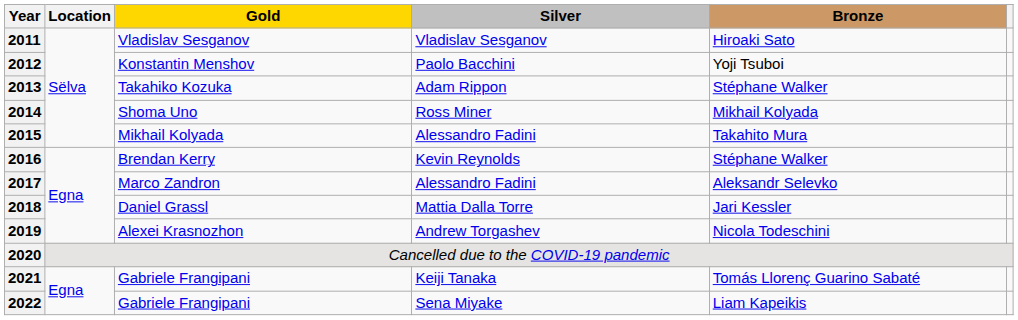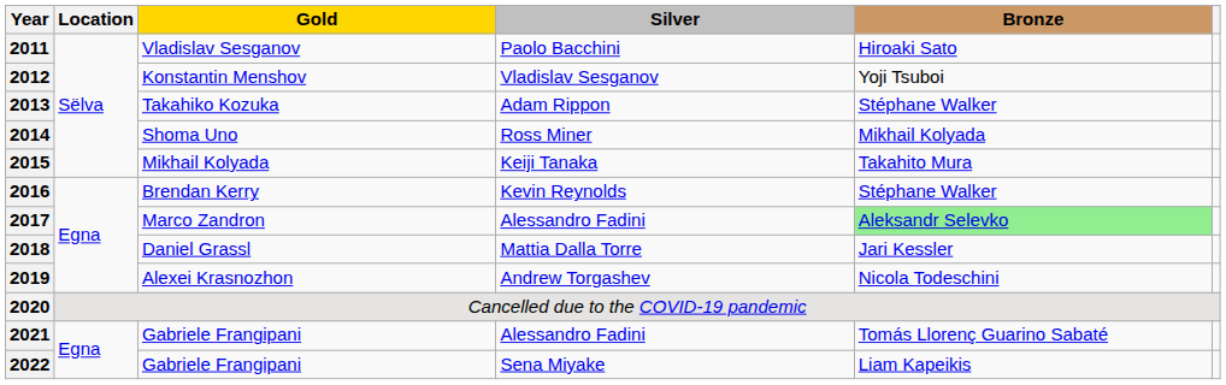 <table class="wikitable unsortable" style="text-align:left; width:85%">
 <tr>
 <th scope="col" style="text-align:center">Year</th>
 <th scope="col" style="text-align:center">Location</th>
 <td scope="col" style="text-align:center; width:30%; background:gold"><strong>Gold</strong></td>
 <td scope="col" style="text-align:center; width:30%; background:silver"><strong>Silver</strong></td>
 <td scope="col" style="text-align:center; width:30%; background:#c96"><strong>Bronze</strong></td>
 <th scope="col" style="text-align:center"></th>
 </tr>
 <tr>
 <th scope="row" style="text-align:left">2011</th>
 <td rowspan="5"><a href='#'>Sëlva</a></td>
 <td> <a href='#'>Vladislav Sesganov</a></td>
-<td> <a href='#'>Vladislav Sesganov</a></td>
+<td> <a href='#'>Paolo Bacchini</a></td>
 <td> <a href='#'>Hiroaki Sato</a></td>
 <td></td>
 </tr>
 <tr>
 <th scope="row" style="text-align:left">2012</th>
 <td> <a href='#'>Konstantin Menshov</a></td>
-<td> <a href='#'>Paolo Bacchini</a></td>
+<td> <a href='#'>Vladislav Sesganov</a></td>
 <td> Yoji Tsuboi</td>
 <td></td>
 </tr>
 <tr>
 <th scope="row" style="text-align:left">2013</th>
 <td> <a href='#'>Takahiko Kozuka</a></td>
 <td> <a href='#'>Adam Rippon</a></td>
 <td> <a href='#'>Stéphane Walker</a></td>
 <td></td>
 </tr>
 <tr>
 <th scope="row" style="text-align:left">2014</th>
 <td> <a href='#'>Shoma Uno</a></td>
 <td> <a href='#'>Ross Miner</a></td>
 <td> <a href='#'>Mikhail Kolyada</a></td>
 <td></td>
 </tr>
 <tr>
 <th scope="row" style="text-align:left">2015</th>
 <td> <a href='#'>Mikhail Kolyada</a></td>
-<td> <a href='#'>Alessandro Fadini</a></td>
+<td> <a href='#'>Keiji Tanaka</a></td>
 <td> <a href='#'>Takahito Mura</a></td>
 <td></td>
 </tr>
 <tr>
 <th scope="row" style="text-align:left">2016</th>
 <td rowspan="4"><a href='#'>Egna</a></td>
 <td> <a href='#'>Brendan Kerry</a></td>
 <td> <a href='#'>Kevin Reynolds</a></td>
 <td> <a href='#'>Stéphane Walker</a></td>
 <td></td>
 </tr>
 <tr>
 <th scope="row" style="text-align:left">2017</th>
 <td> <a href='#'>Marco Zandron</a></td>
 <td> <a href='#'>Alessandro Fadini</a></td>
-<td> <a href='#'>Aleksandr Selevko</a></td>
+<td style="background: lightgreen;"> <a href='#'>Aleksandr Selevko</a></td>
 <td></td>
 </tr>
 <tr>
 <th scope="row" style="text-align:left">2018</th>
 <td> <a href='#'>Daniel Grassl</a></td>
 <td> <a href='#'>Mattia Dalla Torre</a></td>
 <td> <a href='#'>Jari Kessler</a></td>
 <td></td>
 </tr>
 <tr>
 <th scope="row" style="text-align:left">2019</th>
 <td> <a href='#'>Alexei Krasnozhon</a></td>
 <td> <a href='#'>Andrew Torgashev</a></td>
 <td> <a href='#'>Nicola Todeschini</a></td>
 <td></td>
 </tr>
 <tr>
 <th scope="row" style="text-align:left">2020</th>
 <td colspan="5" align=center bgcolor="e5e4e2"><em>Cancelled due to the <a href='#'>COVID-19 pandemic</a></em></td>
 </tr>
 <tr>
 <th scope="row" style="text-align:left">2021</th>
 <td rowspan="2"><a href='#'>Egna</a></td>
 <td> <a href='#'>Gabriele Frangipani</a></td>
-<td> <a href='#'>Keiji Tanaka</a></td>
+<td> <a href='#'>Alessandro Fadini</a></td>
 <td> <a href='#'>Tomás Llorenç Guarino Sabaté</a></td>
 <td></td>
 </tr>
 <tr>
 <th scope="row" style="text-align:left">2022</th>
 <td> <a href='#'>Gabriele Frangipani</a></td>
 <td> <a href='#'>Sena Miyake</a></td>
 <td> <a href='#'>Liam Kapeikis</a></td>
 <td></td>
 </tr>
 </table>
